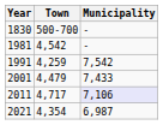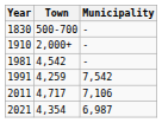 <table class=wikitable>
 <tr>
 <th>Year</th>
 <th>Town</th>
 <th>Municipality</th>
 </tr>
 <tr>
 <td>1830</td>
 <td>500-700</td>
+<td>-</td>
+</tr>
+<tr>
+<td>1910</td>
+<td>2,000+</td>
 <td>-</td>
 </tr>
 <tr>
 <td>1981</td>
 <td>4,542</td>
 <td>-</td>
 </tr>
 <tr>
 <td>1991</td>
 <td>4,259</td>
 <td>7,542</td>
 </tr>
 <tr>
-<td>2001</td>
-<td>4,479</td>
-<td>7,433</td>
-</tr>
-<tr>
 <td>2011</td>
 <td>4,717</td>
-<td style="background: lavender;">7,106</td>
+<td>7,106</td>
 </tr>
 <tr>
 <td>2021</td>
 <td>4,354</td>
 <td>6,987</td>
 </tr>
 </table>
